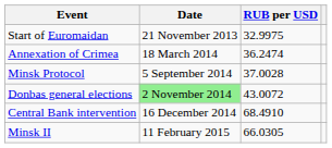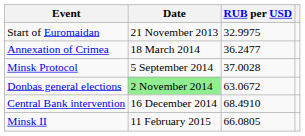 <table class="wikitable" align="right" style="margin-left:1em; margin-bottom:1em;">
 <tr>
 <th>Event</th>
 <th>Date</th>
 <th><a href='#'>RUB</a> per <a href='#'>USD</a></th>
 <th></th>
 </tr>
 <tr>
 <td>Start of <a href='#'>Euromaidan</a></td>
 <td>21 November 2013</td>
 <td>32.9975</td>
 <td></td>
 </tr>
 <tr>
 <td><a href='#'>Annexation of Crimea</a></td>
 <td>18 March 2014</td>
-<td>36.2474</td>
+<td>36.2477</td>
 <td></td>
 </tr>
 <tr>
 <td><a href='#'>Minsk Protocol</a></td>
 <td>5 September 2014</td>
 <td>37.0028</td>
 <td></td>
 </tr>
 <tr>
 <td><a href='#'>Donbas general elections</a></td>
 <td style="background: lightgreen;">2 November 2014</td>
-<td>43.0072</td>
+<td>63.0672</td>
 <td></td>
 </tr>
 <tr>
 <td><a href='#'>Central Bank intervention</a></td>
 <td>16 December 2014</td>
 <td>68.4910</td>
 <td></td>
 </tr>
 <tr>
 <td><a href='#'>Minsk II</a></td>
 <td>11 February 2015</td>
-<td>66.0305</td>
+<td>66.0805</td>
 <td></td>
 </tr>
 </table>
